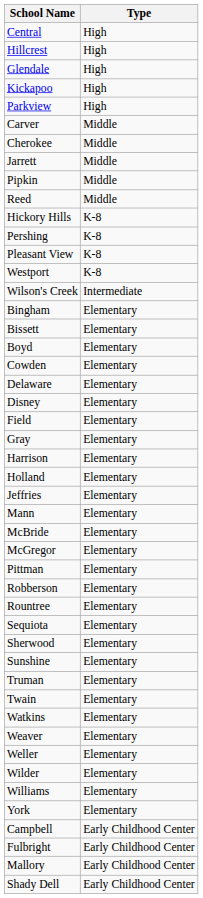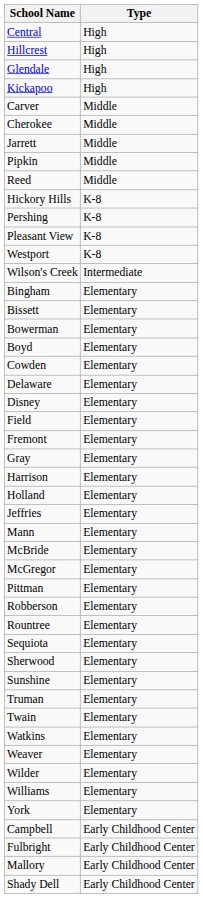 <table class="wikitable">
 <tr>
 <th>School Name</th>
 <th>Type</th>
 </tr>
 <tr>
 <td><a href='#'>Central</a></td>
 <td>High</td>
 </tr>
 <tr>
 <td><a href='#'>Hillcrest</a></td>
 <td>High</td>
 </tr>
 <tr>
 <td><a href='#'>Glendale</a></td>
 <td>High</td>
 </tr>
 <tr>
 <td><a href='#'>Kickapoo</a></td>
-<td>High</td>
-</tr>
-<tr>
-<td><a href='#'>Parkview</a></td>
 <td>High</td>
 </tr>
 <tr>
 <td>Carver</td>
 <td>Middle</td>
 </tr>
 <tr>
 <td>Cherokee</td>
 <td>Middle</td>
 </tr>
 <tr>
 <td>Jarrett</td>
 <td>Middle</td>
 </tr>
 <tr>
 <td>Pipkin</td>
 <td>Middle</td>
 </tr>
 <tr>
 <td>Reed</td>
 <td>Middle</td>
 </tr>
 <tr>
 <td>Hickory Hills</td>
 <td>K-8</td>
 </tr>
 <tr>
 <td>Pershing</td>
 <td>K-8</td>
 </tr>
 <tr>
 <td>Pleasant View</td>
 <td>K-8</td>
 </tr>
 <tr>
 <td>Westport</td>
 <td>K-8</td>
 </tr>
 <tr>
 <td>Wilson's Creek</td>
 <td>Intermediate</td>
 </tr>
 <tr>
 <td>Bingham</td>
 <td>Elementary</td>
 </tr>
 <tr>
 <td>Bissett</td>
 <td>Elementary</td>
 </tr>
 <tr>
+<td>Bowerman</td>
+<td>Elementary</td>
+</tr>
+<tr>
 <td>Boyd</td>
 <td>Elementary</td>
 </tr>
 <tr>
 <td>Cowden</td>
 <td>Elementary</td>
 </tr>
 <tr>
 <td>Delaware</td>
 <td>Elementary</td>
 </tr>
 <tr>
 <td>Disney</td>
 <td>Elementary</td>
 </tr>
 <tr>
 <td>Field</td>
+<td>Elementary</td>
+</tr>
+<tr>
+<td>Fremont</td>
 <td>Elementary</td>
 </tr>
 <tr>
 <td>Gray</td>
 <td>Elementary</td>
 </tr>
 <tr>
 <td>Harrison</td>
 <td>Elementary</td>
 </tr>
 <tr>
 <td>Holland</td>
 <td>Elementary</td>
 </tr>
 <tr>
 <td>Jeffries</td>
 <td>Elementary</td>
 </tr>
 <tr>
 <td>Mann</td>
 <td>Elementary</td>
 </tr>
 <tr>
 <td>McBride</td>
 <td>Elementary</td>
 </tr>
 <tr>
 <td>McGregor</td>
 <td>Elementary</td>
 </tr>
 <tr>
 <td>Pittman</td>
 <td>Elementary</td>
 </tr>
 <tr>
 <td>Robberson</td>
 <td>Elementary</td>
 </tr>
 <tr>
 <td>Rountree</td>
 <td>Elementary</td>
 </tr>
 <tr>
 <td>Sequiota</td>
 <td>Elementary</td>
 </tr>
 <tr>
 <td>Sherwood</td>
 <td>Elementary</td>
 </tr>
 <tr>
 <td>Sunshine</td>
 <td>Elementary</td>
 </tr>
 <tr>
 <td>Truman</td>
 <td>Elementary</td>
 </tr>
 <tr>
 <td>Twain</td>
 <td>Elementary</td>
 </tr>
 <tr>
 <td>Watkins</td>
 <td>Elementary</td>
 </tr>
 <tr>
 <td>Weaver</td>
 <td>Elementary</td>
 </tr>
 <tr>
-<td>Weller</td>
-<td>Elementary</td>
-</tr>
-<tr>
 <td>Wilder</td>
 <td>Elementary</td>
 </tr>
 <tr>
 <td>Williams</td>
 <td>Elementary</td>
 </tr>
 <tr>
 <td>York</td>
 <td>Elementary</td>
 </tr>
 <tr>
 <td>Campbell</td>
 <td>Early Childhood Center</td>
 </tr>
 <tr>
 <td>Fulbright</td>
 <td>Early Childhood Center</td>
 </tr>
 <tr>
 <td>Mallory</td>
 <td>Early Childhood Center</td>
 </tr>
 <tr>
 <td>Shady Dell</td>
 <td>Early Childhood Center</td>
 </tr>
 </table>
